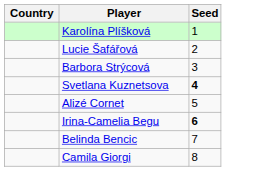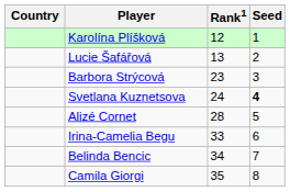 <table class="sortable wikitable">
 <tr>
 <th width="70">Country</th>
 <th width="175">Player</th>
+<th>Rank<sup>1</sup></th>
 <th>Seed</th>
 </tr>
 <tr style="background:#cfc;">
 <td></td>
 <td><a href='#'>Karolína Plíšková</a></td>
+<td>12</td>
 <td>1</td>
 </tr>
 <tr>
 <td></td>
 <td><a href='#'>Lucie Šafářová</a></td>
+<td>13</td>
 <td>2</td>
 </tr>
 <tr>
 <td></td>
 <td><a href='#'>Barbora Strýcová</a></td>
+<td>23</td>
 <td>3</td>
 </tr>
 <tr>
 <td></td>
 <td><a href='#'>Svetlana Kuznetsova</a></td>
+<td>24</td>
 <td><strong>4</strong></td>
 </tr>
 <tr>
 <td></td>
 <td><a href='#'>Alizé Cornet</a></td>
+<td>28</td>
 <td>5</td>
 </tr>
 <tr>
 <td></td>
 <td><a href='#'>Irina-Camelia Begu</a></td>
-<td><strong>6</strong></td>
+<td>33</td>
+<td>6</td>
 </tr>
 <tr>
 <td></td>
 <td><a href='#'>Belinda Bencic</a></td>
+<td>34</td>
 <td>7</td>
 </tr>
 <tr>
 <td></td>
 <td><a href='#'>Camila Giorgi</a></td>
+<td>35</td>
 <td>8</td>
 </tr>
 </table>
